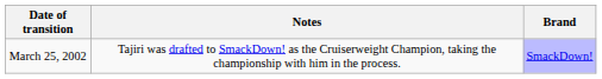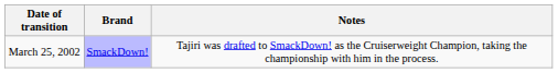 <table class="wikitable" style="font-size:85%; text-align:center; width:75%;">
 <tr>
 <th>Date of transition</th>
+<th>Brand</th>
 <th>Notes</th>
-<th>Brand</th>
 </tr>
 <tr>
 <td>March 25, 2002</td>
+<td style="background-color:#bbf;"><a href='#'>SmackDown!</a></td>
 <td>Tajiri was <a href='#'>drafted</a> to <a href='#'>SmackDown!</a> as the Cruiserweight Champion, taking the championship with him in the process.</td>
-<td style="background-color:#bbf;"><a href='#'>SmackDown!</a></td>
 </tr>
 </table>
